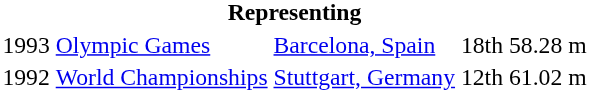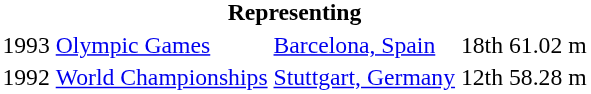 <table>
 <tr>
 <th colspan="5">Representing </th>
 </tr>
 <tr>
 <td>1993</td>
 <td><a href='#'>Olympic Games</a></td>
 <td><a href='#'>Barcelona, Spain</a></td>
 <td>18th</td>
-<td>58.28 m</td>
+<td>61.02 m</td>
 </tr>
 <tr>
 <td>1992</td>
 <td><a href='#'>World Championships</a></td>
 <td><a href='#'>Stuttgart, Germany</a></td>
 <td>12th</td>
-<td>61.02 m</td>
+<td>58.28 m</td>
 </tr>
 </table>
